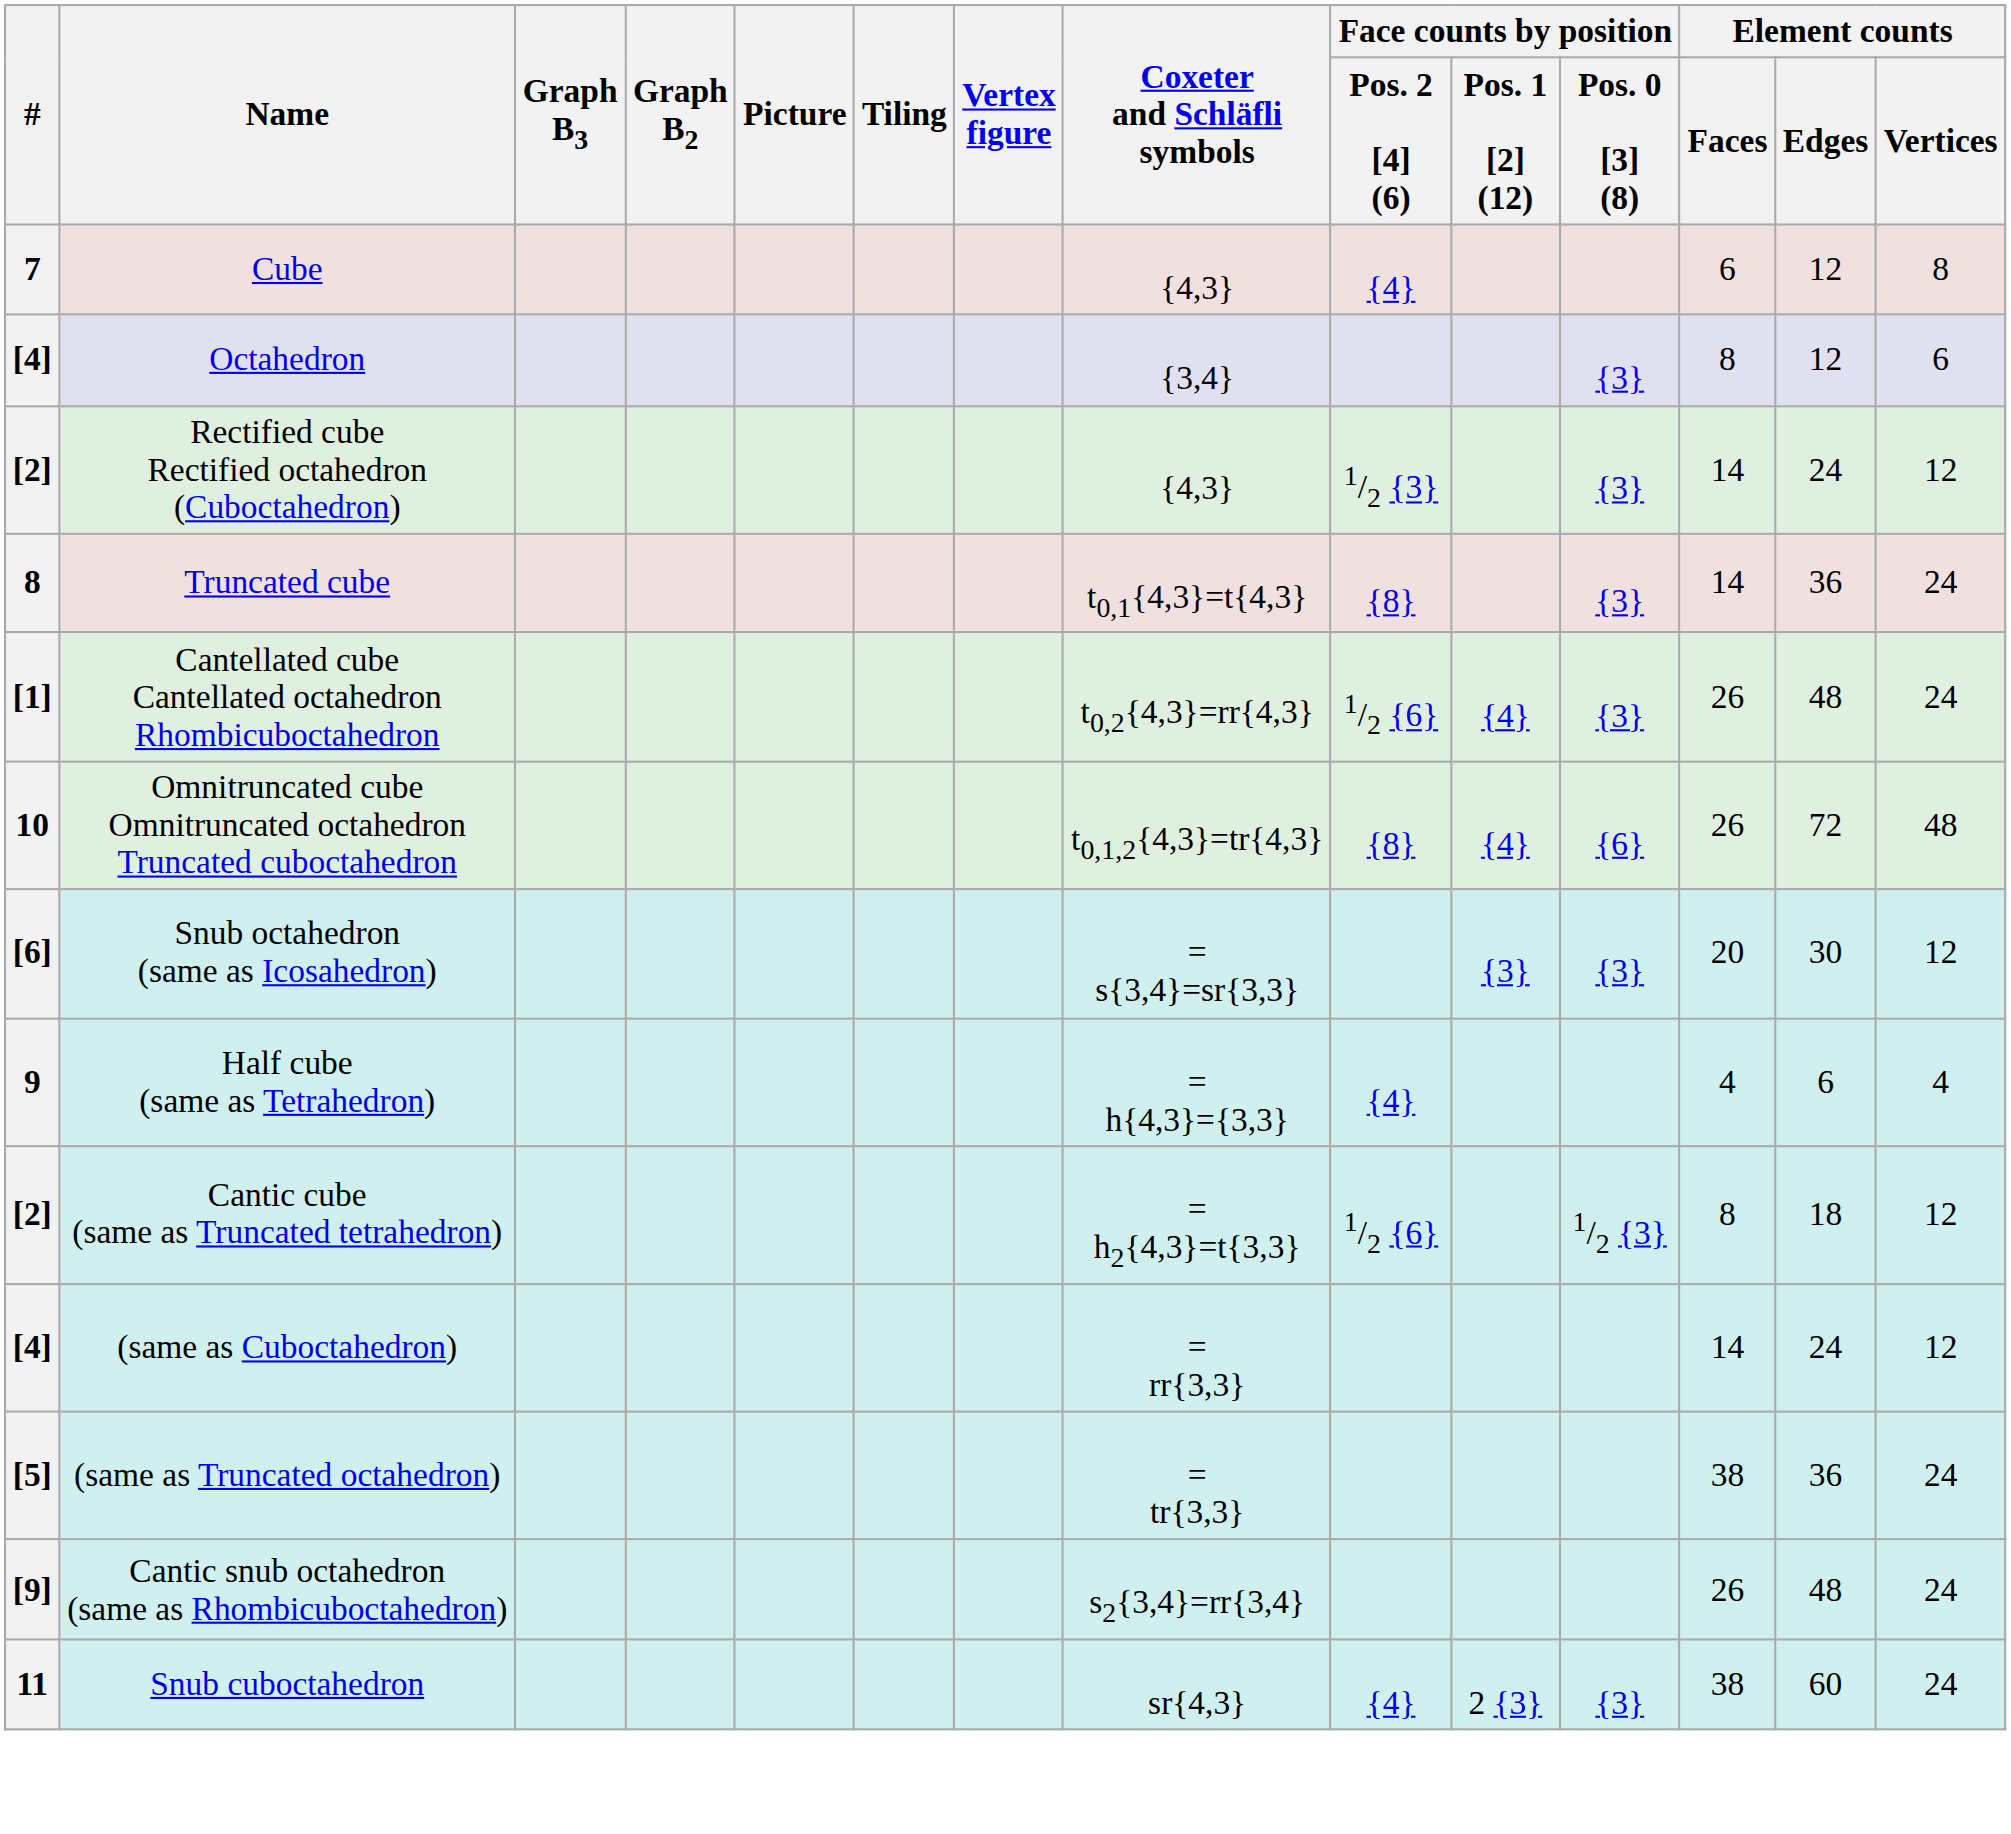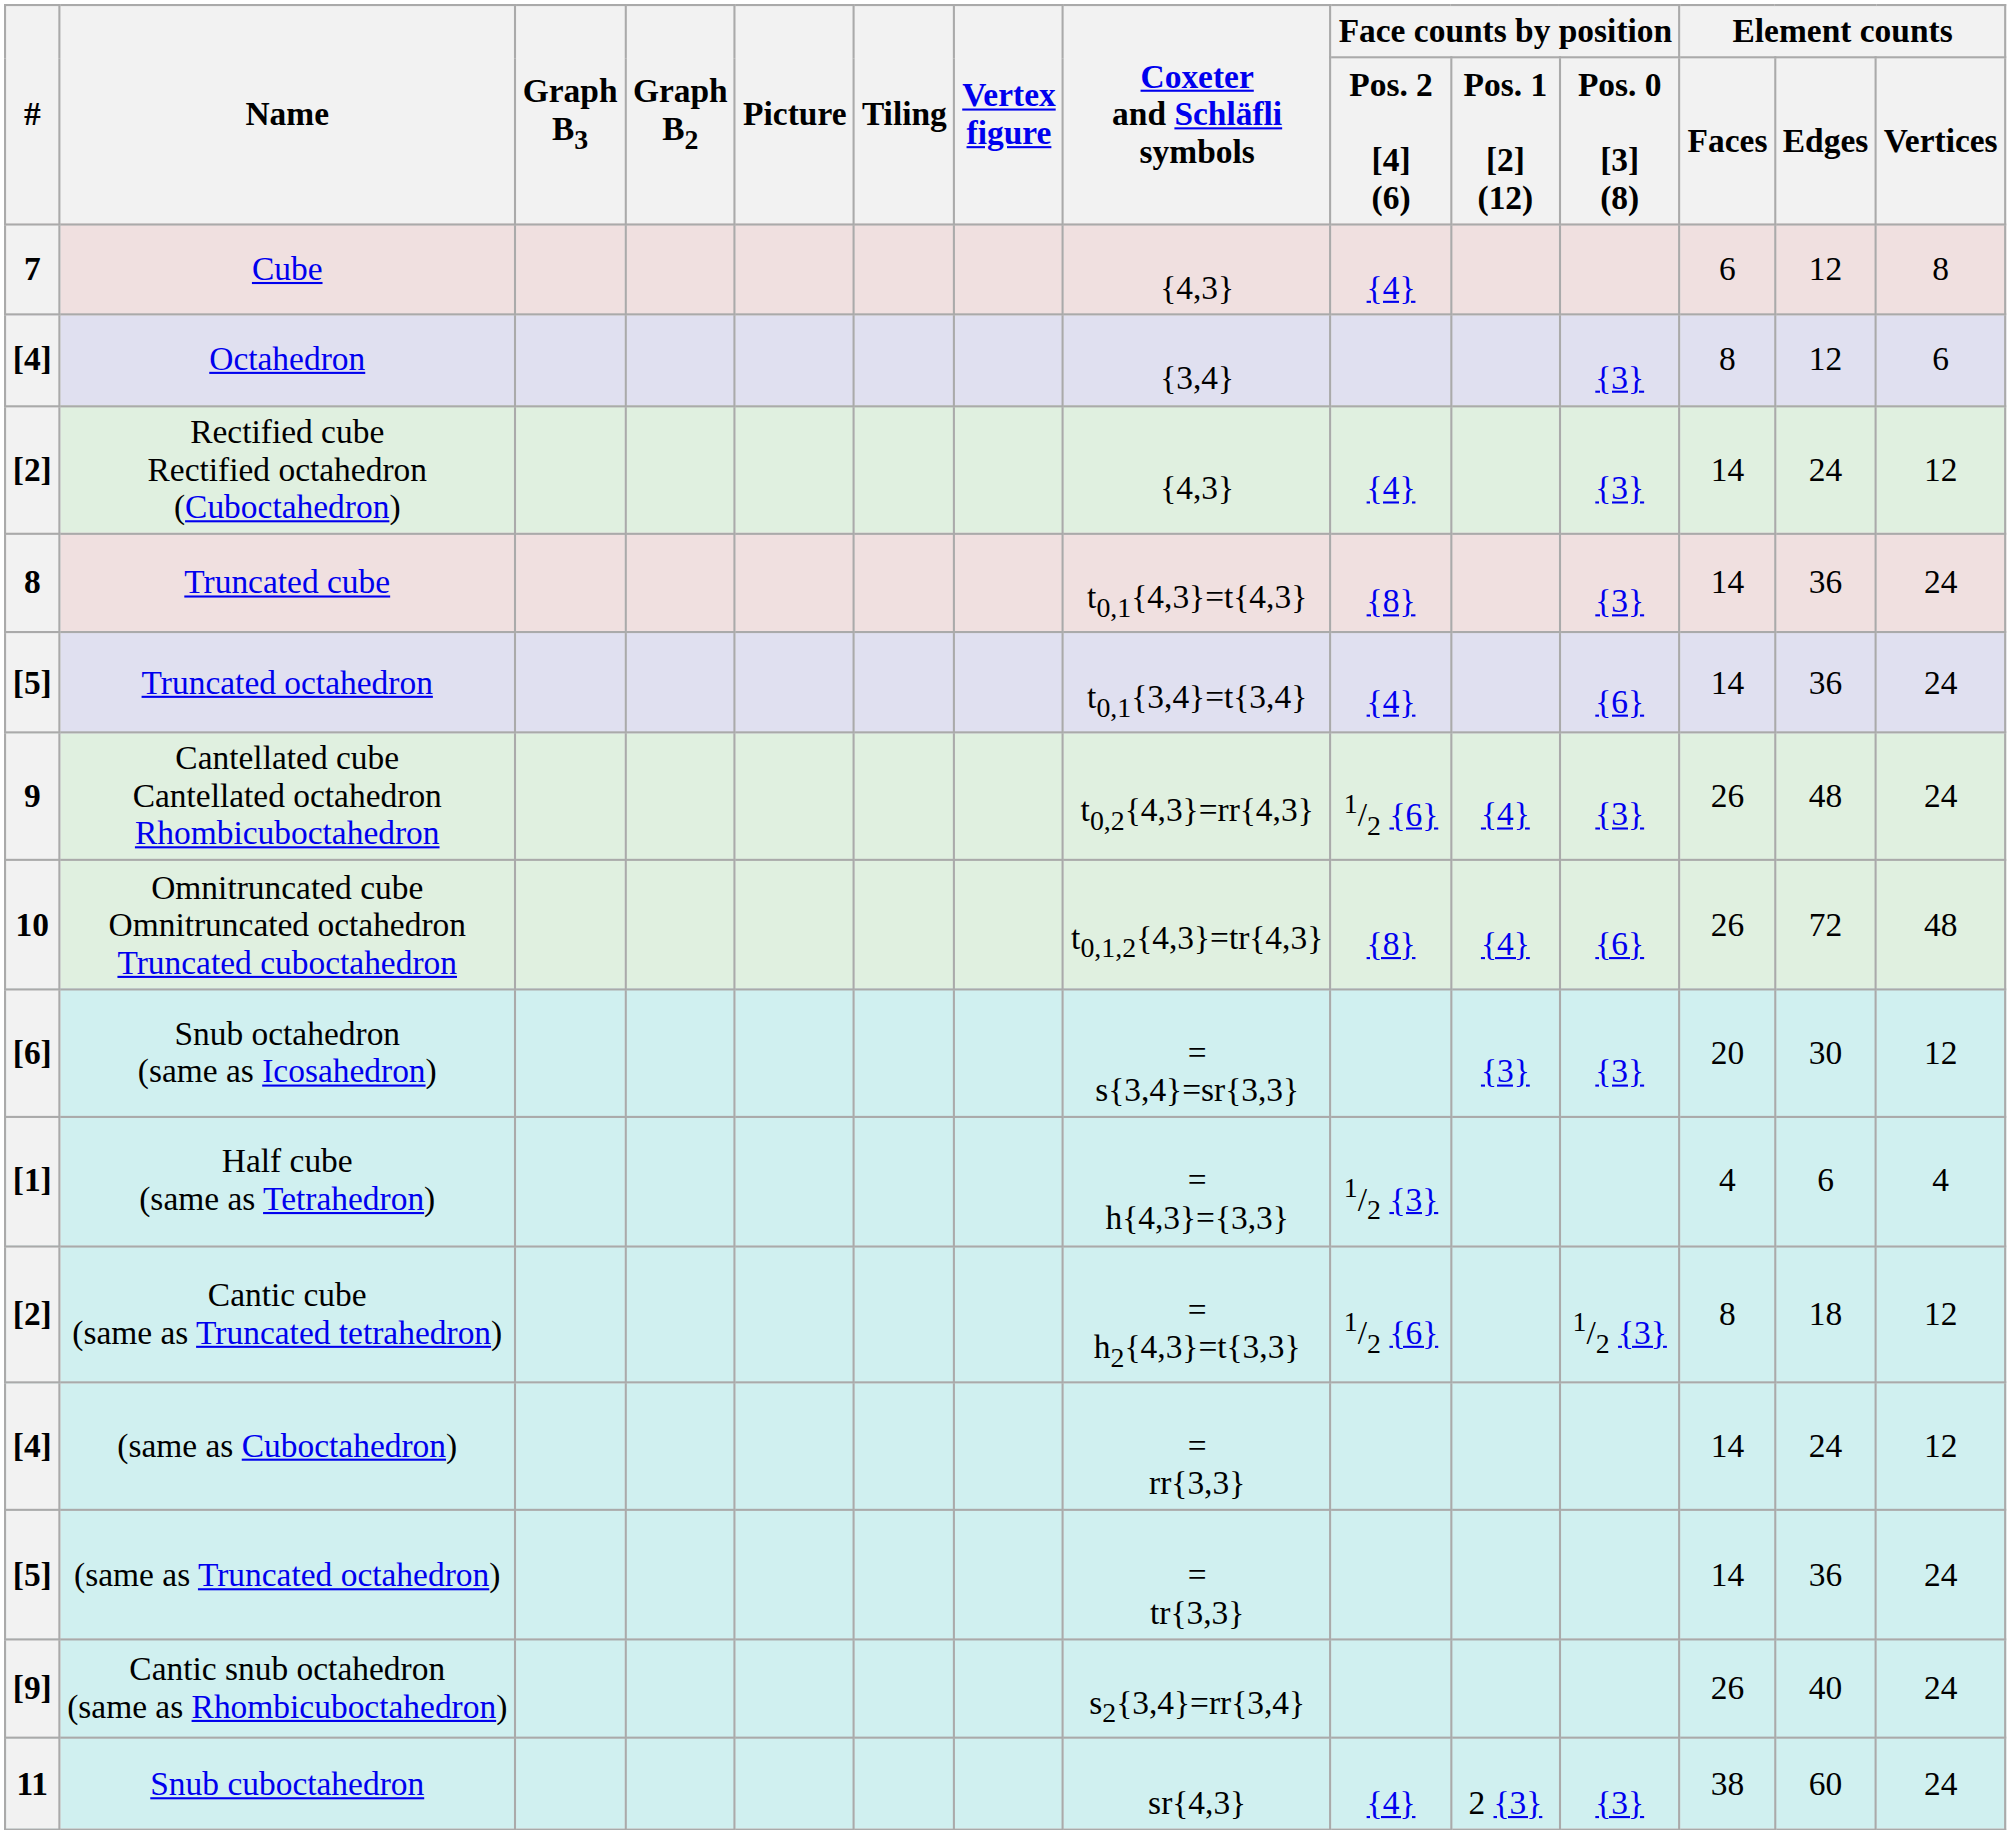 <table class="wikitable">
 <tr>
 <th rowspan=2>#</th>
 <th rowspan=2>Name</th>
 <th rowspan=2>Graph<br>B<sub>3</sub></th>
 <th rowspan=2>Graph<br>B<sub>2</sub></th>
 <th rowspan=2>Picture</th>
 <th rowspan=2>Tiling</th>
 <th rowspan=2><a href='#'>Vertex<br>figure</a></th>
 <th rowspan=2><a href='#'>Coxeter</a><br>and <a href='#'>Schläfli</a><br>symbols</th>
 <th colspan=3>Face counts by position</th>
 <th colspan=3>Element counts</th>
 </tr>
 <tr>
 <th>Pos. 2<br><br>[4]<br>(6)</th>
 <th>Pos. 1<br><br>[2]<br>(12)</th>
 <th>Pos. 0<br><br>[3]<br>(8)</th>
 <th>Faces</th>
 <th>Edges</th>
 <th>Vertices</th>
 </tr>
 <tr bgcolor="#f0e0e0" align=center>
 <th>7</th>
 <td align=center><a href='#'>Cube</a></td>
 <td></td>
 <td></td>
 <td></td>
 <td></td>
 <td></td>
 <td align=center><br>{4,3}</td>
 <td><br><a href='#'>{4}</a></td>
 <td></td>
 <td></td>
 <td>6</td>
 <td>12</td>
 <td>8</td>
 </tr>
 <tr bgcolor="#e0e0f0" align=center>
 <th>[4]</th>
 <td align=center><a href='#'>Octahedron</a></td>
 <td></td>
 <td></td>
 <td></td>
 <td></td>
 <td></td>
 <td align=center><br>{3,4}</td>
 <td></td>
 <td></td>
 <td><br><a href='#'>{3}</a></td>
 <td>8</td>
 <td>12</td>
 <td>6</td>
 </tr>
 <tr bgcolor="#e0f0e0" align=center>
 <th>[2]</th>
 <td align=center>Rectified cube<br>Rectified octahedron<br>(<a href='#'>Cuboctahedron</a>)</td>
 <td></td>
 <td></td>
 <td></td>
 <td></td>
 <td></td>
 <td align=center><br>{4,3}</td>
-<td><br><sup>1</sup>/<sub>2</sub> <a href='#'>{3}</a></td>
+<td><br><a href='#'>{4}</a></td>
 <td></td>
 <td><br><a href='#'>{3}</a></td>
 <td>14</td>
 <td>24</td>
 <td>12</td>
 </tr>
 <tr bgcolor="#f0e0e0" align=center>
 <th>8</th>
 <td align=center><a href='#'>Truncated cube</a></td>
 <td></td>
 <td></td>
 <td></td>
 <td></td>
 <td></td>
 <td align=center><br>t<sub>0,1</sub>{4,3}=t{4,3}</td>
 <td><br><a href='#'>{8}</a></td>
 <td></td>
 <td><br><a href='#'>{3}</a></td>
 <td>14</td>
 <td>36</td>
 <td>24</td>
 </tr>
+<tr bgcolor="#e0e0f0" align=center>
+<th>[5]</th>
+<td align=center><a href='#'>Truncated octahedron</a></td>
+<td></td>
+<td></td>
+<td></td>
+<td></td>
+<td></td>
+<td align=center><br>t<sub>0,1</sub>{3,4}=t{3,4}</td>
+<td><br><a href='#'>{4}</a></td>
+<td></td>
+<td><br><a href='#'>{6}</a></td>
+<td>14</td>
+<td>36</td>
+<td>24</td>
+</tr>
 <tr bgcolor="#e0f0e0" align=center>
-<th>[1]</th>
+<th>9</th>
 <td align=center>Cantellated cube<br>Cantellated octahedron<br><a href='#'>Rhombicuboctahedron</a></td>
 <td></td>
 <td></td>
 <td></td>
 <td></td>
 <td></td>
 <td align=center><br>t<sub>0,2</sub>{4,3}=rr{4,3}</td>
 <td><br> <sup>1</sup>/<sub>2</sub> <a href='#'>{6}</a></td>
 <td><br><a href='#'>{4}</a></td>
 <td><br><a href='#'>{3}</a></td>
 <td>26</td>
 <td>48</td>
 <td>24</td>
 </tr>
 <tr bgcolor="#e0f0e0" align=center>
 <th>10</th>
 <td align=center>Omnitruncated cube<br>Omnitruncated octahedron<br><a href='#'>Truncated cuboctahedron</a></td>
 <td></td>
 <td></td>
 <td></td>
 <td></td>
 <td></td>
 <td align=center><br>t<sub>0,1,2</sub>{4,3}=tr{4,3}</td>
 <td><br><a href='#'>{8}</a></td>
 <td><br><a href='#'>{4}</a></td>
 <td><br><a href='#'>{6}</a></td>
 <td>26</td>
 <td>72</td>
 <td>48</td>
 </tr>
 <tr bgcolor="#d0f0f0" align=center>
 <th>[6]</th>
 <td align=center>Snub octahedron<br>(same as <a href='#'>Icosahedron</a>)</td>
 <td></td>
 <td></td>
 <td></td>
 <td></td>
 <td></td>
 <td align=center><br>= <br>s{3,4}=sr{3,3}</td>
 <td></td>
 <td><br><a href='#'>{3}</a></td>
 <td><br><a href='#'>{3}</a></td>
 <td>20</td>
 <td>30</td>
 <td>12</td>
 </tr>
 <tr bgcolor="#d0f0f0" align=center>
-<th>9</th>
+<th>[1]</th>
 <td align=center>Half cube<br>(same as <a href='#'>Tetrahedron</a>)</td>
 <td></td>
 <td></td>
 <td></td>
 <td></td>
 <td></td>
 <td align=center><br>= <br>h{4,3}={3,3}</td>
-<td><br><a href='#'>{4}</a></td>
+<td><br><sup>1</sup>/<sub>2</sub> <a href='#'>{3}</a></td>
 <td></td>
 <td></td>
 <td>4</td>
 <td>6</td>
 <td>4</td>
 </tr>
 <tr bgcolor="#d0f0f0" align=center>
 <th>[2]</th>
 <td align=center>Cantic cube<br>(same as <a href='#'>Truncated tetrahedron</a>)</td>
 <td></td>
 <td></td>
 <td></td>
 <td></td>
 <td></td>
 <td align=center><br>= <br>h<sub>2</sub>{4,3}=t{3,3}</td>
 <td><br> <sup>1</sup>/<sub>2</sub> <a href='#'>{6}</a></td>
 <td></td>
 <td><br><sup>1</sup>/<sub>2</sub> <a href='#'>{3}</a></td>
 <td>8</td>
 <td>18</td>
 <td>12</td>
 </tr>
 <tr bgcolor="#d0f0f0" align=center>
 <th>[4]</th>
 <td>(same as <a href='#'>Cuboctahedron</a>)</td>
 <td></td>
 <td></td>
 <td></td>
 <td></td>
 <td></td>
 <td align=center><br>= <br>rr{3,3}</td>
 <td></td>
 <td></td>
 <td></td>
 <td>14</td>
 <td>24</td>
 <td>12</td>
 </tr>
 <tr bgcolor="#d0f0f0" align=center>
 <th>[5]</th>
 <td>(same as <a href='#'>Truncated octahedron</a>)</td>
 <td></td>
 <td></td>
 <td></td>
 <td></td>
 <td></td>
 <td align=center><br>= <br>tr{3,3}</td>
 <td></td>
 <td></td>
 <td></td>
-<td>38</td>
+<td>14</td>
 <td>36</td>
 <td>24</td>
 </tr>
 <tr bgcolor="#d0f0f0" align=center>
 <th>[9]</th>
 <td>Cantic snub octahedron<br>(same as <a href='#'>Rhombicuboctahedron</a>)</td>
 <td></td>
 <td></td>
 <td></td>
 <td></td>
 <td></td>
 <td align=center><br>s<sub>2</sub>{3,4}=rr{3,4}</td>
 <td></td>
 <td></td>
 <td></td>
 <td>26</td>
-<td>48</td>
+<td>40</td>
 <td>24</td>
 </tr>
 <tr bgcolor="#d0f0f0" align=center>
 <th>11</th>
 <td align=center><a href='#'>Snub cuboctahedron</a></td>
 <td></td>
 <td></td>
 <td></td>
 <td></td>
 <td></td>
 <td align=center><br>sr{4,3}</td>
 <td><br><a href='#'>{4}</a></td>
 <td><br>2 <a href='#'>{3}</a></td>
 <td><br><a href='#'>{3}</a></td>
 <td>38</td>
 <td>60</td>
 <td>24</td>
 </tr>
 </table>
